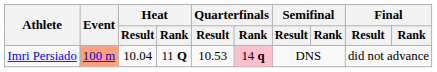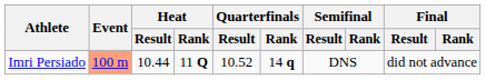 <table class=wikitable style="font-size:90%">
 <tr>
 <th rowspan="2">Athlete</th>
 <th rowspan="2">Event</th>
 <th colspan="2">Heat</th>
 <th colspan="2">Quarterfinals</th>
 <th colspan="2">Semifinal</th>
 <th colspan="2">Final</th>
 </tr>
 <tr style="font-size:95%">
 <th>Result</th>
 <th>Rank</th>
 <th>Result</th>
 <th>Rank</th>
 <th>Result</th>
 <th>Rank</th>
 <th>Result</th>
 <th>Rank</th>
 </tr>
 <tr style="text-align:center;">
 <td align=left><a href='#'>Imri Persiado</a></td>
 <td align=left style="background: lightsalmon;"><a href='#'>100 m</a></td>
-<td>10.04</td>
+<td>10.44</td>
 <td>11 <strong>Q</strong></td>
-<td>10.53</td>
-<td style="background: pink;">14 <strong>q</strong></td>
+<td>10.52</td>
+<td>14 <strong>q</strong></td>
 <td colspan="2">DNS</td>
 <td colspan="2">did not advance</td>
 </tr>
 </table>
